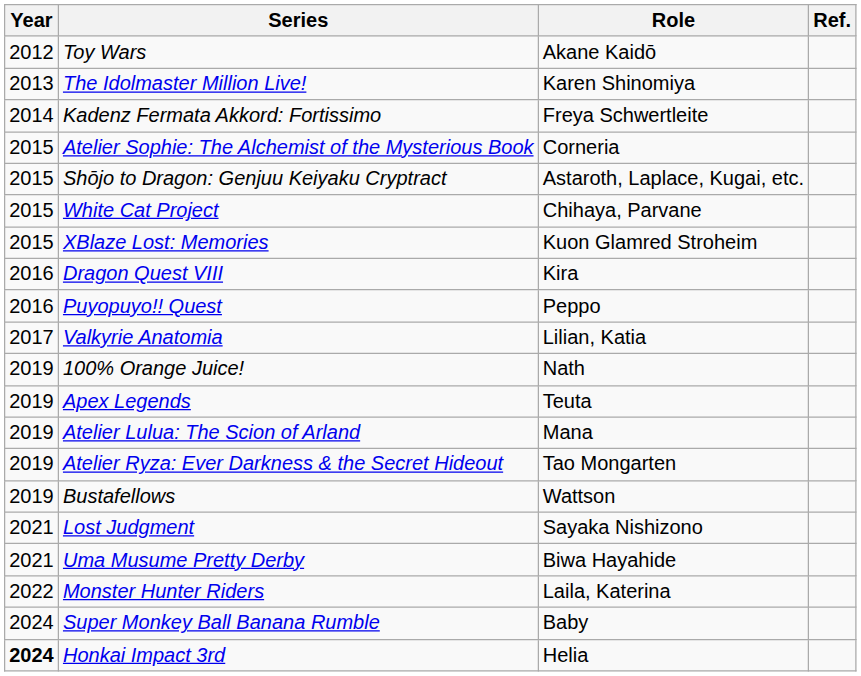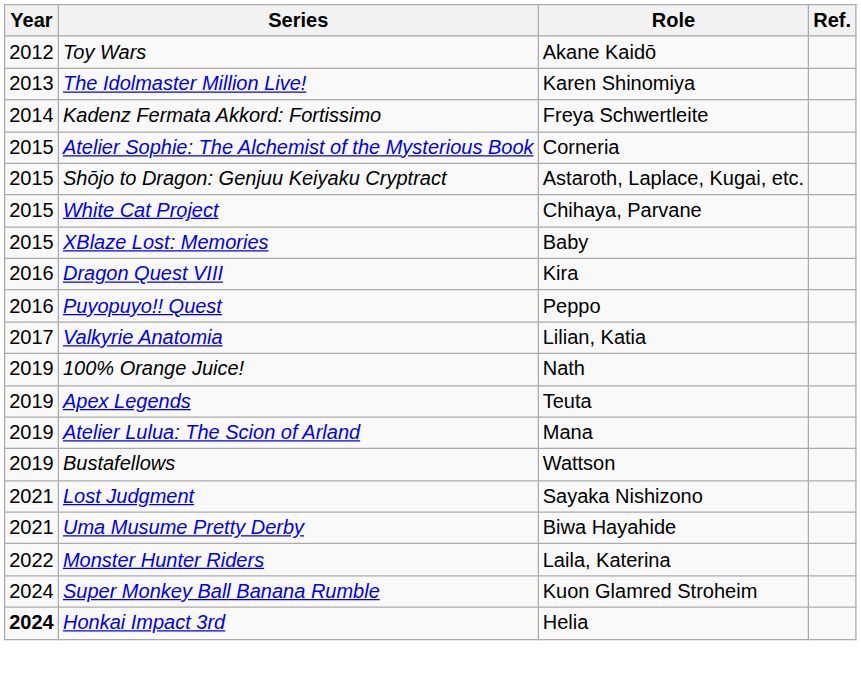 <table class="wikitable sortable plainrowheaders">
 <tr>
 <th scope="col">Year</th>
 <th scope="col">Series</th>
 <th scope="col">Role</th>
 <th scope="col" class="unsortable">Ref.</th>
 </tr>
 <tr>
 <td>2012</td>
 <td><em>Toy Wars</em></td>
 <td>Akane Kaidō</td>
 <td></td>
 </tr>
 <tr>
 <td>2013</td>
 <td><em><a href='#'>The Idolmaster Million Live!</a></em></td>
 <td>Karen Shinomiya</td>
 <td></td>
 </tr>
 <tr>
 <td>2014</td>
 <td><em>Kadenz Fermata Akkord: Fortissimo</em></td>
 <td>Freya Schwertleite</td>
 <td></td>
 </tr>
 <tr>
 <td>2015</td>
 <td><em><a href='#'>Atelier Sophie: The Alchemist of the Mysterious Book</a></em></td>
 <td>Corneria</td>
 <td></td>
 </tr>
 <tr>
 <td>2015</td>
 <td><em>Shōjo to Dragon: Genjuu Keiyaku Cryptract</em></td>
 <td>Astaroth, Laplace, Kugai, etc.</td>
 <td></td>
 </tr>
 <tr>
 <td>2015</td>
 <td><em><a href='#'>White Cat Project</a></em></td>
 <td>Chihaya, Parvane</td>
 <td></td>
 </tr>
 <tr>
 <td>2015</td>
 <td><em><a href='#'>XBlaze Lost: Memories</a></em></td>
-<td>Kuon Glamred Stroheim</td>
+<td>Baby</td>
 <td></td>
 </tr>
 <tr>
 <td>2016</td>
 <td><em><a href='#'>Dragon Quest VIII</a></em></td>
 <td>Kira</td>
 <td></td>
 </tr>
 <tr>
 <td>2016</td>
 <td><em><a href='#'>Puyopuyo!! Quest</a></em></td>
 <td>Peppo</td>
 <td></td>
 </tr>
 <tr>
 <td>2017</td>
 <td><em><a href='#'>Valkyrie Anatomia</a></em></td>
 <td>Lilian, Katia</td>
 <td></td>
 </tr>
 <tr>
 <td>2019</td>
 <td><em>100% Orange Juice!</em></td>
 <td>Nath</td>
 <td></td>
 </tr>
 <tr>
 <td>2019</td>
 <td><em><a href='#'>Apex Legends</a></em></td>
 <td>Teuta</td>
 <td></td>
 </tr>
 <tr>
 <td>2019</td>
 <td><em><a href='#'>Atelier Lulua: The Scion of Arland</a></em></td>
 <td>Mana</td>
 <td></td>
 </tr>
 <tr>
 <td>2019</td>
-<td><em><a href='#'>Atelier Ryza: Ever Darkness & the Secret Hideout</a></em></td>
-<td>Tao Mongarten</td>
-<td></td>
-</tr>
-<tr>
-<td>2019</td>
 <td><em>Bustafellows</em></td>
 <td>Wattson</td>
 <td></td>
 </tr>
 <tr>
 <td>2021</td>
 <td><em><a href='#'>Lost Judgment</a></em></td>
 <td>Sayaka Nishizono</td>
 <td></td>
 </tr>
 <tr>
 <td>2021</td>
 <td><em><a href='#'>Uma Musume Pretty Derby</a></em></td>
 <td>Biwa Hayahide</td>
 <td></td>
 </tr>
 <tr>
 <td>2022</td>
 <td><em><a href='#'>Monster Hunter Riders</a></em></td>
 <td>Laila, Katerina</td>
 <td></td>
 </tr>
 <tr>
 <td>2024</td>
 <td><em><a href='#'>Super Monkey Ball Banana Rumble</a></em></td>
-<td>Baby</td>
+<td>Kuon Glamred Stroheim</td>
 <td></td>
 </tr>
 <tr>
 <td><strong>2024</strong></td>
 <td><em><a href='#'>Honkai Impact 3rd</a></em></td>
 <td>Helia</td>
 <td></td>
 </tr>
 </table>
